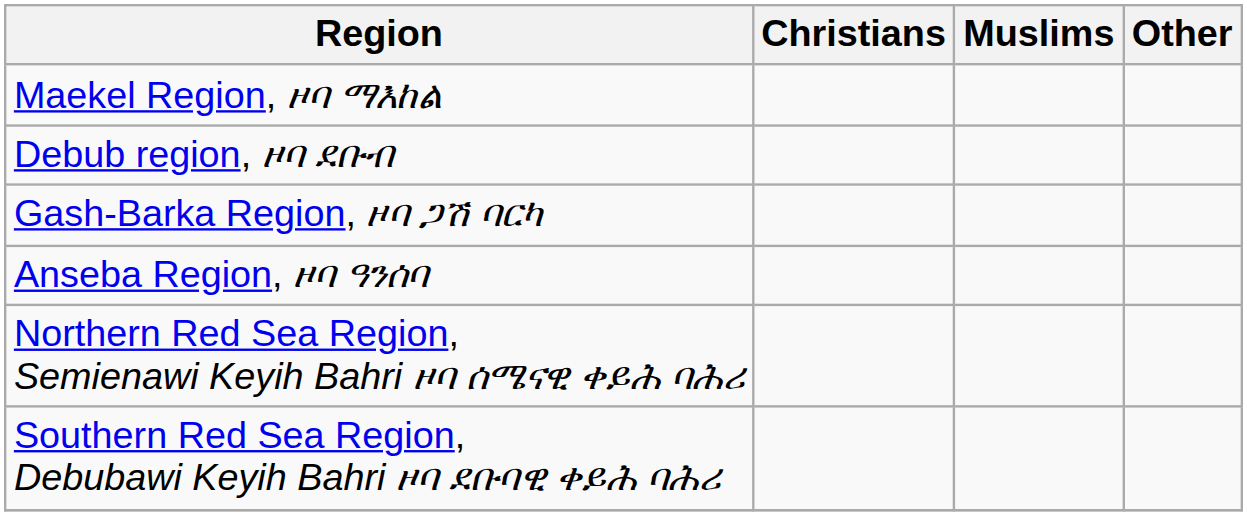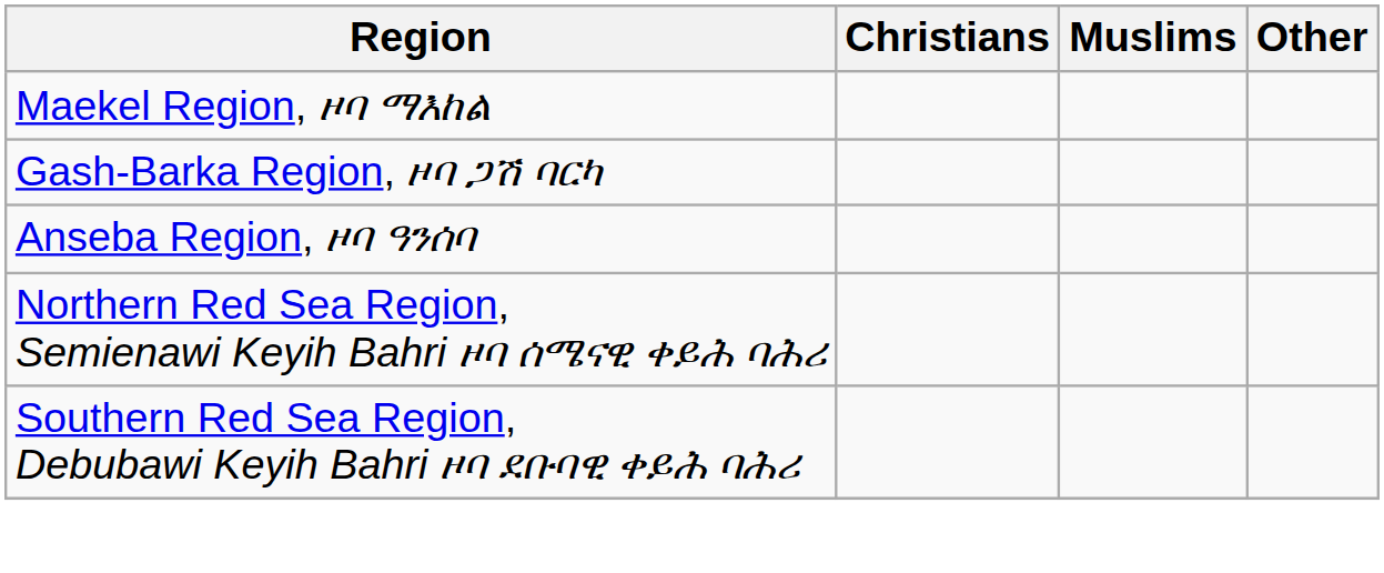 <table class="wikitable sortable">
 <tr>
 <th>Region</th>
 <th>Christians </th>
 <th>Muslims </th>
 <th>Other </th>
 </tr>
 <tr>
 <td><a href='#'>Maekel Region</a>, <em>ዞባ ማእከል</em></td>
-<td></td>
-<td></td>
-<td></td>
-</tr>
-<tr>
-<td><a href='#'>Debub region</a>, <em>ዞባ ደቡብ</em></td>
 <td></td>
 <td></td>
 <td></td>
 </tr>
 <tr>
 <td><a href='#'>Gash-Barka Region</a>, <em>ዞባ ጋሽ ባርካ</em></td>
 <td></td>
 <td></td>
 <td></td>
 </tr>
 <tr>
 <td><a href='#'>Anseba Region</a>, <em>ዞባ ዓንሰባ</em></td>
 <td></td>
 <td></td>
 <td></td>
 </tr>
 <tr>
 <td><a href='#'>Northern Red Sea Region</a>,<br><em>Semienawi Keyih Bahri ዞባ ሰሜናዊ ቀይሕ ባሕሪ</em></td>
 <td></td>
 <td></td>
 <td></td>
 </tr>
 <tr>
 <td><a href='#'>Southern Red Sea Region</a>,<br><em>Debubawi Keyih Bahri ዞባ ደቡባዊ ቀይሕ ባሕሪ</em></td>
 <td></td>
 <td></td>
 <td></td>
 </tr>
 <tr>
 </tr>
 </table>
